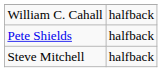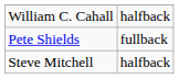 <table class="wikitable">
 <tr>
 </tr>
 <tr>
 <td>William C. Cahall</td>
 <td>halfback</td>
 </tr>
 <tr>
 <td><a href='#'>Pete Shields</a></td>
-<td>halfback</td>
+<td>fullback</td>
 </tr>
 <tr>
 <td>Steve Mitchell</td>
 <td>halfback</td>
 </tr>
 </table>
